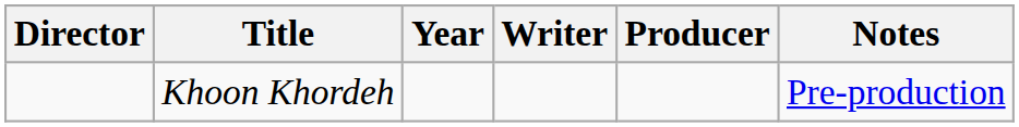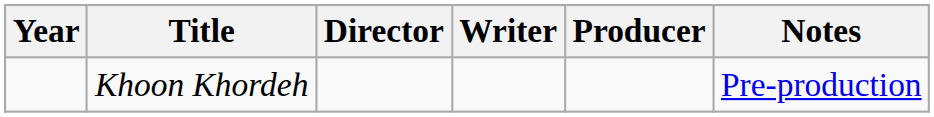 <table class="wikitable sortable">
 <tr>
+<th>Year</th>
+<th>Title</th>
 <th>Director</th>
-<th>Title</th>
-<th>Year</th>
 <th>Writer</th>
 <th>Producer</th>
 <th>Notes</th>
 </tr>
 <tr>
 <td></td>
 <td><em>Khoon Khordeh</em></td>
 <td></td>
 <td></td>
 <td></td>
 <td><a href='#'>Pre-production</a></td>
 </tr>
 </table>
